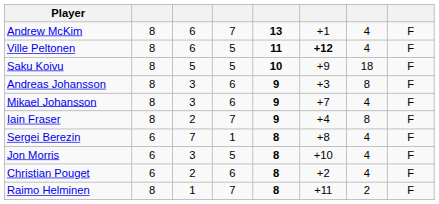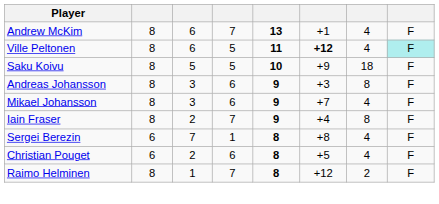 <table class="wikitable sortable" style="text-align:center;">
 <tr>
 <th style="width:175px;">Player</th>
 <th style="width:50px;"></th>
 <th style="width:50px;"></th>
 <th style="width:50px;"></th>
 <th style="width:60px;"></th>
 <th style="width:60px;"></th>
 <th style="width:50px;"></th>
 <th style="width:60px;"></th>
 </tr>
 <tr>
 <td style="text-align:left;"> <a href='#'>Andrew McKim</a></td>
 <td>8</td>
 <td>6</td>
 <td>7</td>
 <td><strong>13</strong></td>
 <td>+1</td>
 <td>4</td>
 <td>F</td>
 </tr>
 <tr>
 <td style="text-align:left;"> <a href='#'>Ville Peltonen</a></td>
 <td>8</td>
 <td>6</td>
 <td>5</td>
 <td><strong>11</strong></td>
 <td><strong>+12</strong></td>
 <td>4</td>
-<td>F</td>
+<td style="background: paleturquoise;">F</td>
 </tr>
 <tr>
 <td style="text-align:left;"> <a href='#'>Saku Koivu</a></td>
 <td>8</td>
 <td>5</td>
 <td>5</td>
 <td><strong>10</strong></td>
 <td>+9</td>
 <td>18</td>
 <td>F</td>
 </tr>
 <tr>
 <td style="text-align:left;"> <a href='#'>Andreas Johansson</a></td>
 <td>8</td>
 <td>3</td>
 <td>6</td>
 <td><strong>9</strong></td>
 <td>+3</td>
 <td>8</td>
 <td>F</td>
 </tr>
 <tr>
 <td style="text-align:left;"> <a href='#'>Mikael Johansson</a></td>
 <td>8</td>
 <td>3</td>
 <td>6</td>
 <td><strong>9</strong></td>
 <td>+7</td>
 <td>4</td>
 <td>F</td>
 </tr>
 <tr>
 <td style="text-align:left;"> <a href='#'>Iain Fraser</a></td>
 <td>8</td>
 <td>2</td>
 <td>7</td>
 <td><strong>9</strong></td>
 <td>+4</td>
 <td>8</td>
 <td>F</td>
 </tr>
 <tr>
 <td style="text-align:left;"> <a href='#'>Sergei Berezin</a></td>
 <td>6</td>
 <td>7</td>
 <td>1</td>
 <td><strong>8</strong></td>
 <td>+8</td>
 <td>4</td>
 <td>F</td>
 </tr>
 <tr>
-<td style="text-align:left;"> <a href='#'>Jon Morris</a></td>
-<td>6</td>
-<td>3</td>
-<td>5</td>
-<td><strong>8</strong></td>
-<td>+10</td>
-<td>4</td>
-<td>F</td>
-</tr>
-<tr>
 <td style="text-align:left;"> <a href='#'>Christian Pouget</a></td>
 <td>6</td>
 <td>2</td>
 <td>6</td>
 <td><strong>8</strong></td>
-<td>+2</td>
+<td>+5</td>
 <td>4</td>
 <td>F</td>
 </tr>
 <tr>
 <td style="text-align:left;"> <a href='#'>Raimo Helminen</a></td>
 <td>8</td>
 <td>1</td>
 <td>7</td>
 <td><strong>8</strong></td>
-<td>+11</td>
+<td>+12</td>
 <td>2</td>
 <td>F</td>
 </tr>
 </table>
